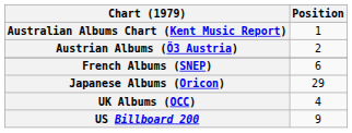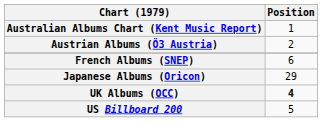 <table class="wikitable sortable plainrowheaders" style="text-align:center;">
 <tr>
 <th>Chart (1979)</th>
 <th>Position</th>
 </tr>
 <tr>
 <th scope="row">Australian Albums Chart (<a href='#'>Kent Music Report</a>)</th>
 <td>1</td>
 </tr>
 <tr>
 <th scope="row">Austrian Albums (<a href='#'>Ö3 Austria</a>)</th>
 <td>2</td>
 </tr>
 <tr>
 </tr>
 <tr>
 <th scope="row">French Albums (<a href='#'>SNEP</a>)</th>
 <td>6</td>
 </tr>
 <tr>
 <th scope="row">Japanese Albums (<a href='#'>Oricon</a>)</th>
 <td>29</td>
 </tr>
 <tr>
 <th scope="row">UK Albums (<a href='#'>OCC</a>)</th>
-<td>4</td>
+<td><strong>4</strong></td>
 </tr>
 <tr>
 <th scope="row">US <em><a href='#'>Billboard 200</a></em></th>
-<td>9</td>
+<td>5</td>
 </tr>
 </table>
